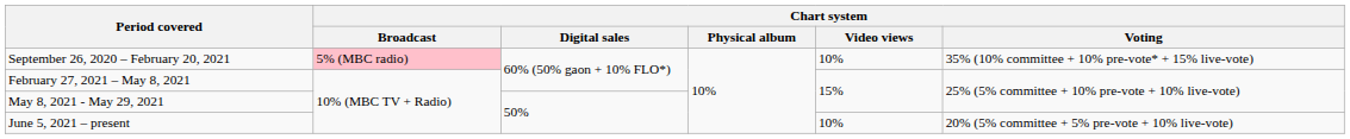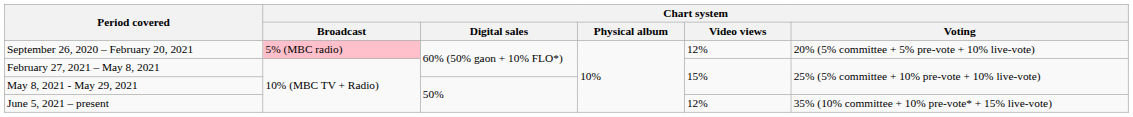 <table class="wikitable" style="width:100%">
 <tr>
 <th rowspan="2" style=" width:23%">Period covered</th>
 <th colspan="5" style=" width:77%">Chart system</th>
 </tr>
 <tr>
 <th style=" width:14%">Broadcast</th>
 <th style=" width:14%">Digital sales</th>
 <th style=" width:9.5%">Physical album</th>
 <th style=" width:9.5%">Video views</th>
 <th style=" width:30%">Voting</th>
 </tr>
 <tr>
 <td>September 26, 2020 – February 20, 2021</td>
 <td style="background: pink;">5% (MBC radio)</td>
 <td rowspan="2">60% (50% gaon + 10% FLO*)</td>
 <td rowspan="4">10%</td>
-<td>10%</td>
-<td>35% (10% committee + 10% pre-vote* + 15% live-vote)</td>
+<td>12%</td>
+<td>20% (5% committee + 5% pre-vote + 10% live-vote)</td>
 </tr>
 <tr>
 <td>February 27, 2021 – May 8, 2021</td>
 <td rowspan="3">10% (MBC TV + Radio)</td>
 <td rowspan="2">15%</td>
 <td rowspan="2">25% (5% committee + 10% pre-vote + 10% live-vote)</td>
 </tr>
 <tr>
 <td>May 8, 2021 - May 29, 2021</td>
 <td rowspan="2">50%</td>
 </tr>
 <tr>
 <td>June 5, 2021 – present</td>
-<td>10%</td>
-<td>20% (5% committee + 5% pre-vote + 10% live-vote)</td>
+<td>12%</td>
+<td>35% (10% committee + 10% pre-vote* + 15% live-vote)</td>
 </tr>
 </table>
